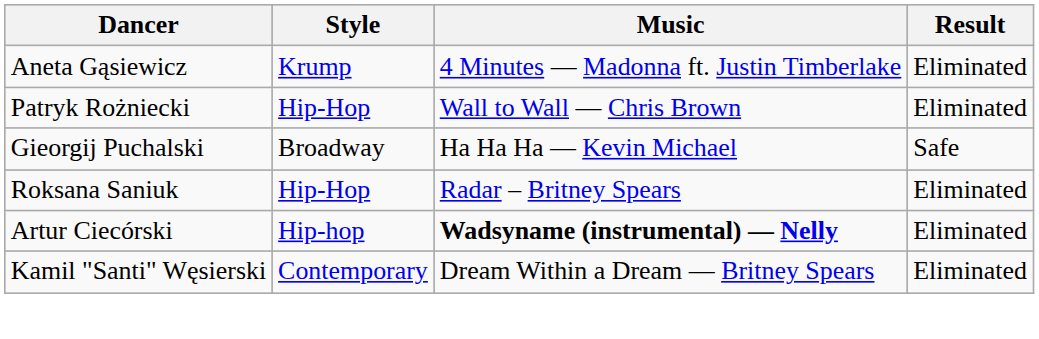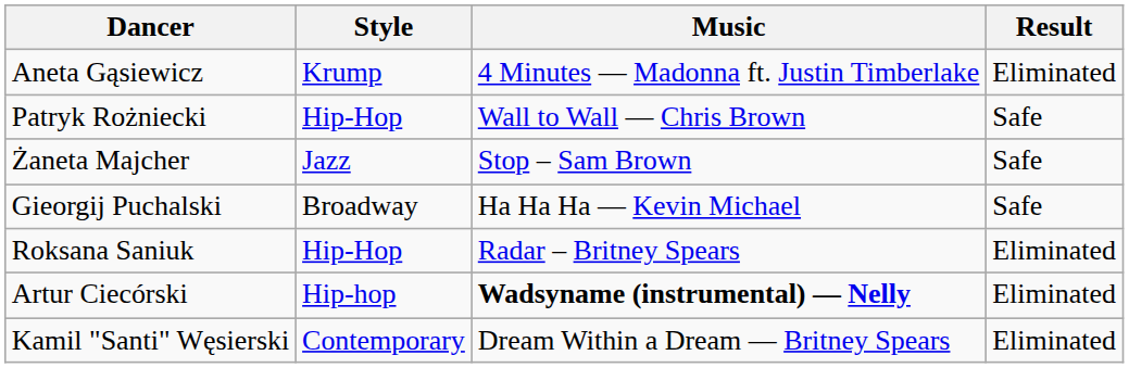 <table class="wikitable">
 <tr>
 <th>Dancer</th>
 <th>Style</th>
 <th>Music</th>
 <th>Result</th>
 </tr>
 <tr>
 <td>Aneta Gąsiewicz</td>
 <td><a href='#'>Krump</a></td>
 <td><a href='#'>4 Minutes</a> — <a href='#'>Madonna</a> ft. <a href='#'>Justin Timberlake</a></td>
 <td>Eliminated</td>
 </tr>
 <tr>
 <td>Patryk Rożniecki</td>
 <td><a href='#'>Hip-Hop</a></td>
 <td><a href='#'>Wall to Wall</a> — <a href='#'>Chris Brown</a></td>
-<td>Eliminated</td>
+<td>Safe</td>
+</tr>
+<tr>
+<td>Żaneta Majcher</td>
+<td><a href='#'>Jazz</a></td>
+<td><a href='#'>Stop</a> – <a href='#'>Sam Brown</a></td>
+<td>Safe</td>
 </tr>
 <tr>
 <td>Gieorgij Puchalski</td>
 <td>Broadway</td>
 <td>Ha Ha Ha — <a href='#'>Kevin Michael</a></td>
 <td>Safe</td>
 </tr>
 <tr>
 <td>Roksana Saniuk</td>
 <td><a href='#'>Hip-Hop</a></td>
 <td><a href='#'>Radar</a> – <a href='#'>Britney Spears</a></td>
 <td>Eliminated</td>
 </tr>
 <tr>
 <td>Artur Ciecórski</td>
 <td><a href='#'>Hip-hop</a></td>
 <td><strong>Wadsyname (instrumental) — <a href='#'>Nelly</a></strong></td>
 <td>Eliminated</td>
 </tr>
 <tr>
 <td>Kamil "Santi" Węsierski</td>
 <td><a href='#'>Contemporary</a></td>
 <td>Dream Within a Dream — <a href='#'>Britney Spears</a></td>
 <td>Eliminated</td>
 </tr>
 </table>
